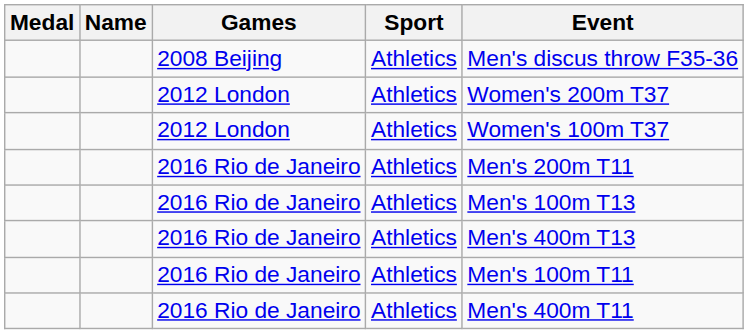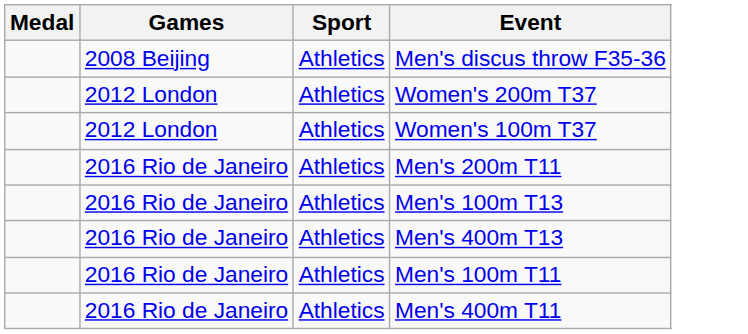 <table class="wikitable sortable">
 <tr>
 <th>Medal</th>
-<th>Name</th>
 <th>Games</th>
 <th>Sport</th>
 <th>Event</th>
 </tr>
 <tr>
-<td></td>
 <td></td>
 <td><a href='#'>2008 Beijing</a></td>
 <td><a href='#'>Athletics</a></td>
 <td><a href='#'>Men's discus throw F35-36</a></td>
 </tr>
 <tr>
 <td></td>
-<td></td>
 <td><a href='#'>2012 London</a></td>
 <td><a href='#'>Athletics</a></td>
 <td><a href='#'>Women's 200m T37</a></td>
 </tr>
 <tr>
-<td></td>
 <td></td>
 <td><a href='#'>2012 London</a></td>
 <td><a href='#'>Athletics</a></td>
 <td><a href='#'>Women's 100m T37</a></td>
 </tr>
 <tr>
 <td></td>
-<td></td>
 <td><a href='#'>2016 Rio de Janeiro</a></td>
 <td><a href='#'>Athletics</a></td>
 <td><a href='#'>Men's 200m T11</a></td>
 </tr>
 <tr>
-<td></td>
 <td></td>
 <td><a href='#'>2016 Rio de Janeiro</a></td>
 <td><a href='#'>Athletics</a></td>
 <td><a href='#'>Men's 100m T13</a></td>
 </tr>
 <tr>
 <td></td>
-<td></td>
 <td><a href='#'>2016 Rio de Janeiro</a></td>
 <td><a href='#'>Athletics</a></td>
 <td><a href='#'>Men's 400m T13</a></td>
 </tr>
 <tr>
-<td></td>
 <td></td>
 <td><a href='#'>2016 Rio de Janeiro</a></td>
 <td><a href='#'>Athletics</a></td>
 <td><a href='#'>Men's 100m T11</a></td>
 </tr>
 <tr>
 <td></td>
-<td></td>
 <td><a href='#'>2016 Rio de Janeiro</a></td>
 <td><a href='#'>Athletics</a></td>
 <td><a href='#'>Men's 400m T11</a></td>
 </tr>
 </table>
